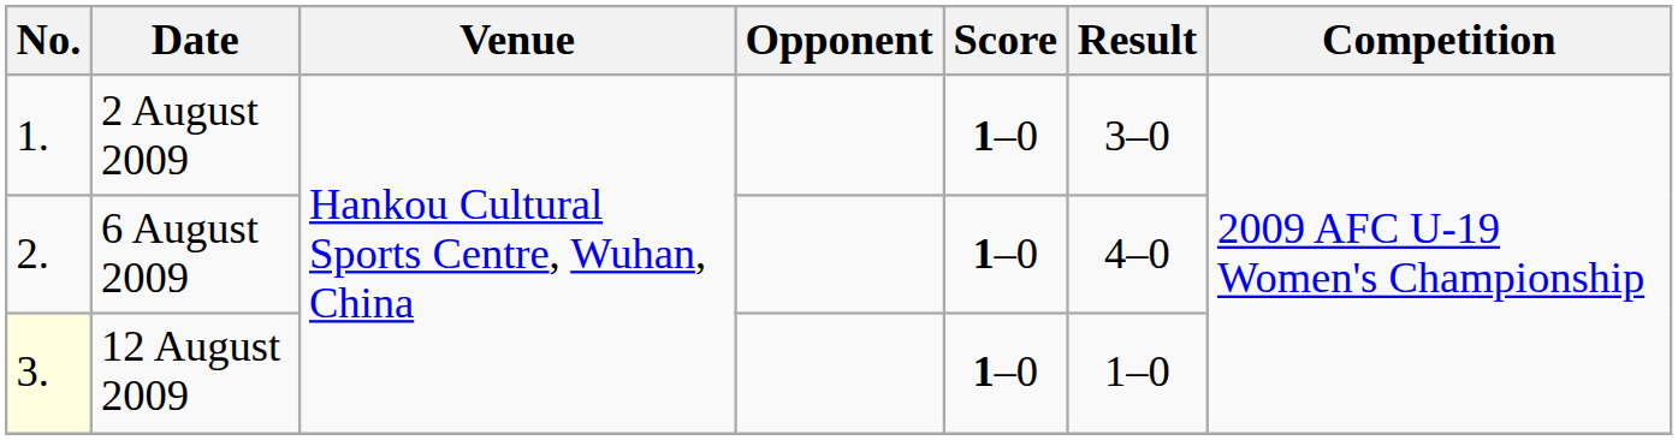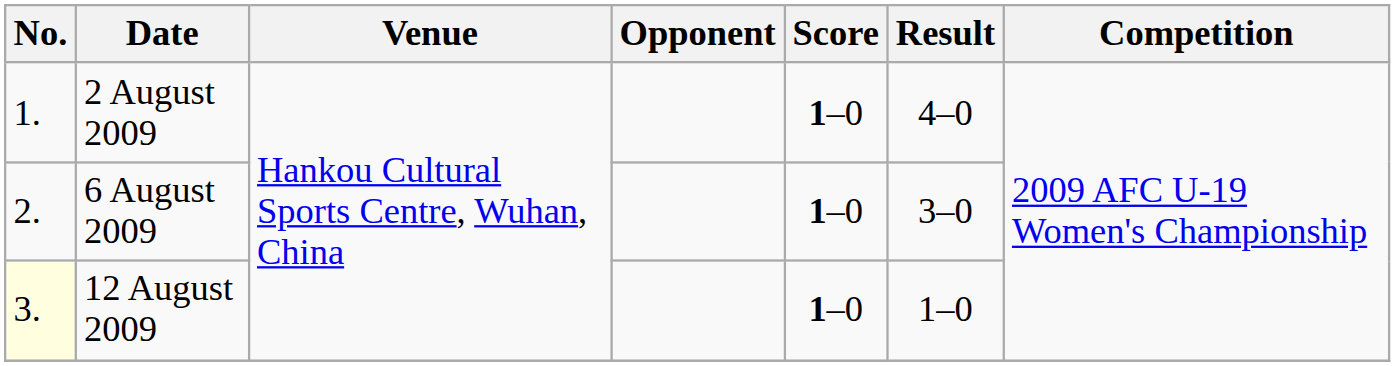 <table class="wikitable">
 <tr>
 <th>No.</th>
 <th>Date</th>
 <th>Venue</th>
 <th>Opponent</th>
 <th>Score</th>
 <th>Result</th>
 <th>Competition</th>
 </tr>
 <tr>
 <td>1.</td>
 <td>2 August 2009</td>
 <td rowspan=3><a href='#'>Hankou Cultural Sports Centre</a>, <a href='#'>Wuhan</a>, <a href='#'>China</a></td>
 <td></td>
 <td align=center><strong>1</strong>–0</td>
-<td align=center>3–0</td>
+<td align=center>4–0</td>
 <td rowspan=3><a href='#'>2009 AFC U-19 Women's Championship</a></td>
 </tr>
 <tr>
 <td>2.</td>
 <td>6 August 2009</td>
 <td></td>
 <td align=center><strong>1</strong>–0</td>
-<td align=center>4–0</td>
+<td align=center>3–0</td>
 </tr>
 <tr>
 <td style="background: lightyellow;">3.</td>
 <td>12 August 2009</td>
 <td></td>
 <td align=center><strong>1</strong>–0</td>
 <td align=center>1–0</td>
 </tr>
 <tr>
 </tr>
 </table>
